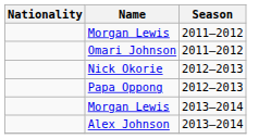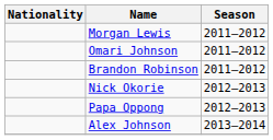 <table class="wikitable">
 <tr>
 <th>Nationality</th>
 <th>Name</th>
 <th>Season</th>
 </tr>
 <tr>
 <td></td>
 <td><a href='#'>Morgan Lewis</a></td>
 <td>2011–2012</td>
 </tr>
 <tr>
 <td></td>
 <td><a href='#'>Omari Johnson</a></td>
 <td>2011–2012</td>
 </tr>
 <tr>
 <td></td>
+<td><a href='#'>Brandon Robinson</a></td>
+<td>2011–2012</td>
+</tr>
+<tr>
+<td></td>
 <td><a href='#'>Nick Okorie</a></td>
 <td>2012–2013</td>
 </tr>
 <tr>
 <td></td>
 <td><a href='#'>Papa Oppong</a></td>
 <td>2012–2013</td>
 </tr>
 <tr>
 <td></td>
-<td><a href='#'>Morgan Lewis</a></td>
-<td>2013–2014</td>
-</tr>
-<tr>
-<td></td>
 <td><a href='#'>Alex Johnson</a></td>
 <td>2013–2014</td>
 </tr>
 <tr>
 </tr>
 </table>
